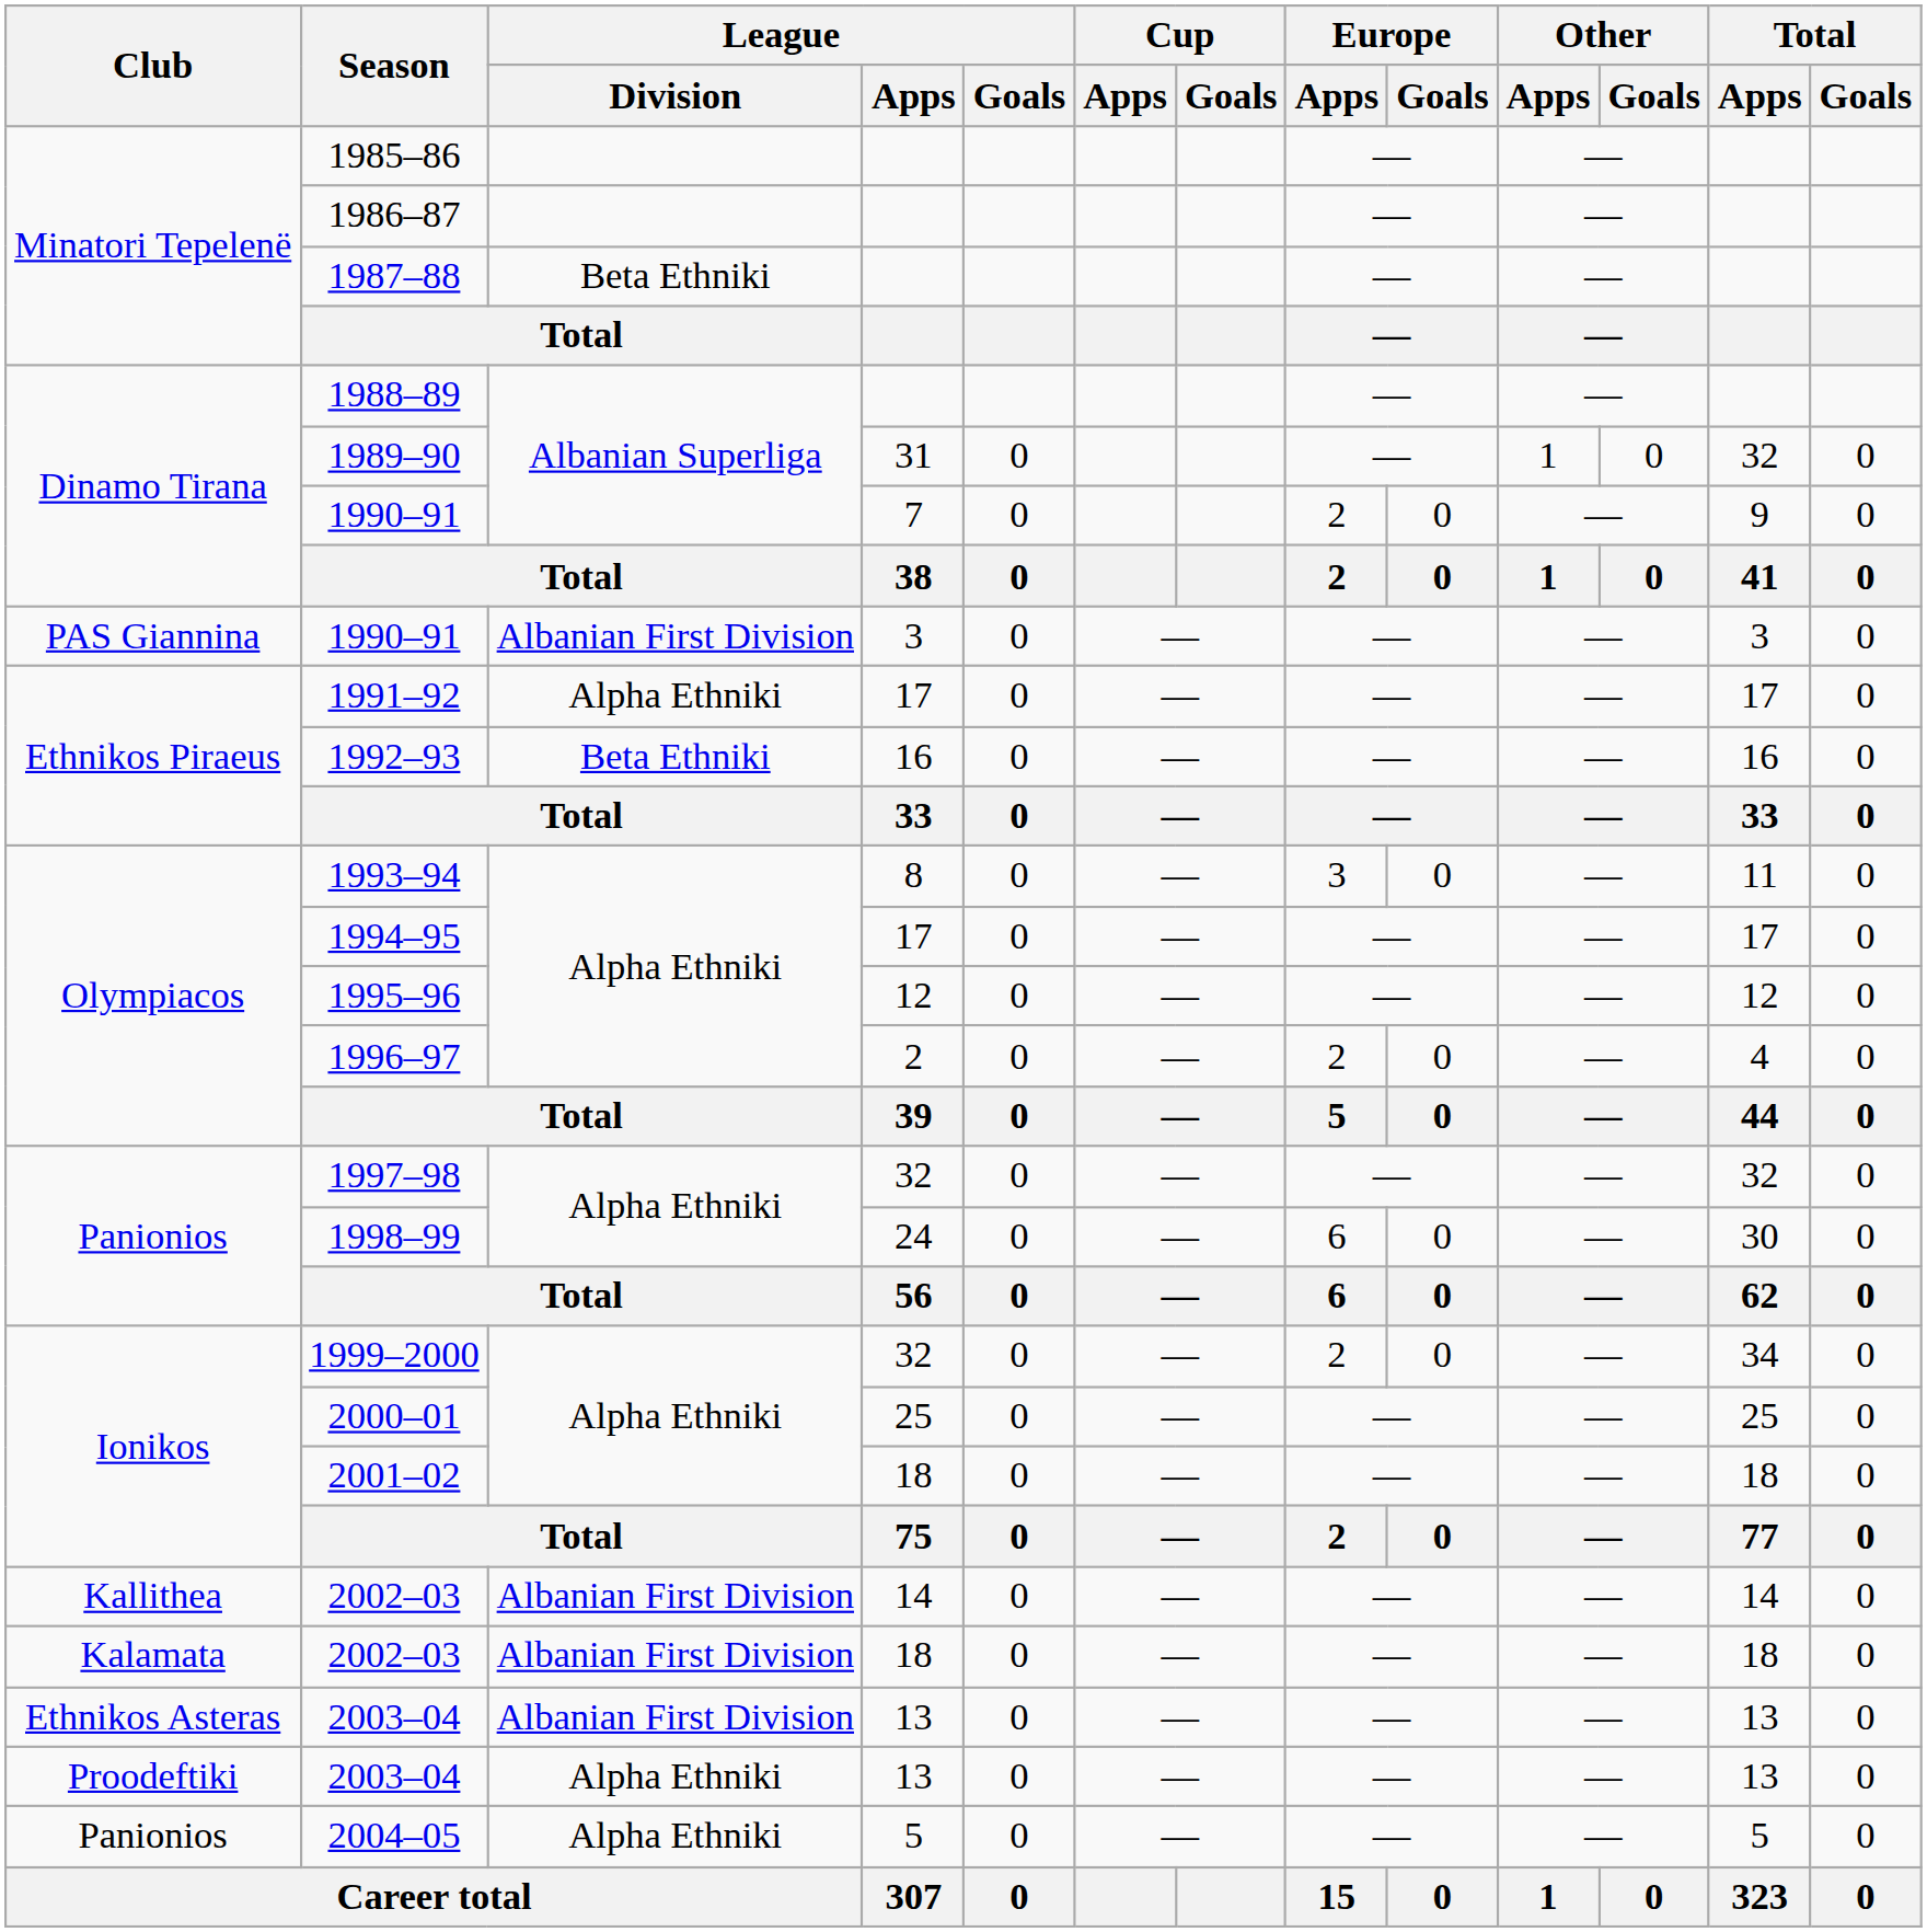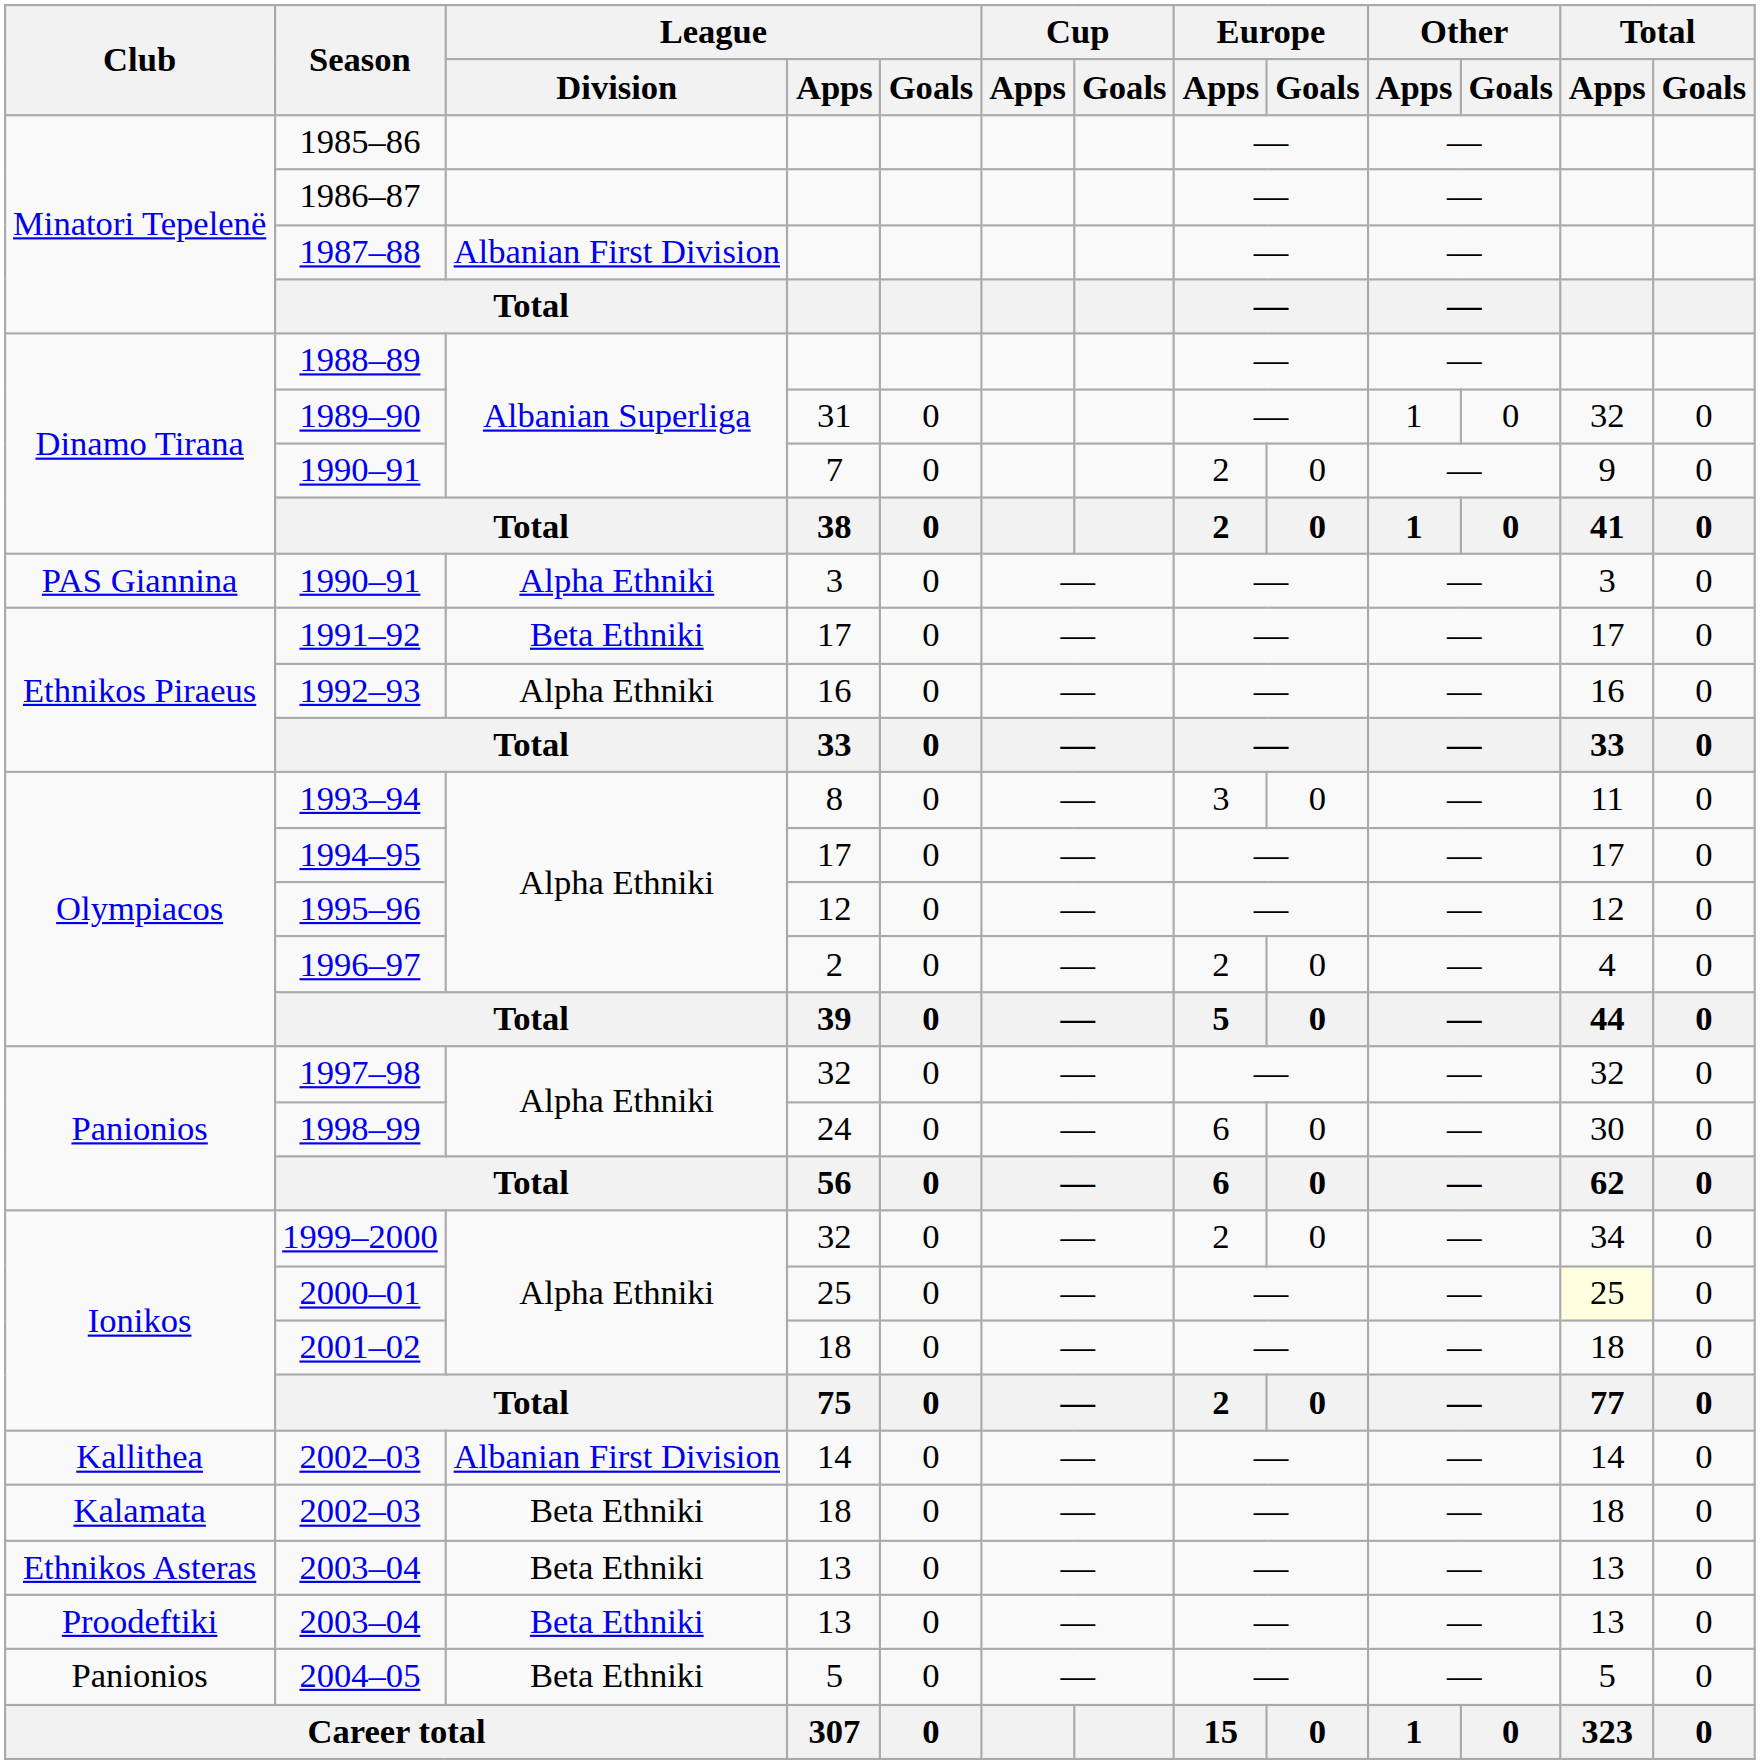 <table class="wikitable" style="text-align:center">
 <tr>
 <th rowspan="2">Club</th>
 <th rowspan="2">Season</th>
 <th colspan="3">League</th>
 <th colspan="2">Cup</th>
 <th colspan="2">Europe</th>
 <th colspan="2">Other</th>
 <th colspan="2">Total</th>
 </tr>
 <tr>
 <th>Division</th>
 <th>Apps</th>
 <th>Goals</th>
 <th>Apps</th>
 <th>Goals</th>
 <th>Apps</th>
 <th>Goals</th>
 <th>Apps</th>
 <th>Goals</th>
 <th>Apps</th>
 <th>Goals</th>
 </tr>
 <tr>
 <td rowspan="4"><a href='#'>Minatori Tepelenë</a></td>
 <td>1985–86</td>
 <td></td>
 <td></td>
 <td></td>
 <td></td>
 <td></td>
 <td colspan="2">—</td>
 <td colspan="2">—</td>
 <td></td>
 <td></td>
 </tr>
 <tr>
 <td>1986–87</td>
 <td></td>
 <td></td>
 <td></td>
 <td></td>
 <td></td>
 <td colspan="2">—</td>
 <td colspan="2">—</td>
 <td></td>
 <td></td>
 </tr>
 <tr>
 <td><a href='#'>1987–88</a></td>
-<td>Beta Ethniki</td>
+<td><a href='#'>Albanian First Division</a></td>
 <td></td>
 <td></td>
 <td></td>
 <td></td>
 <td colspan="2">—</td>
 <td colspan="2">—</td>
 <td></td>
 <td></td>
 </tr>
 <tr>
 <th colspan="2">Total</th>
 <th></th>
 <th></th>
 <th></th>
 <th></th>
 <th colspan="2">—</th>
 <th colspan="2">—</th>
 <th></th>
 <th></th>
 </tr>
 <tr>
 <td rowspan="4"><a href='#'>Dinamo Tirana</a></td>
 <td><a href='#'>1988–89</a></td>
 <td rowspan="3"><a href='#'>Albanian Superliga</a></td>
 <td></td>
 <td></td>
 <td></td>
 <td></td>
 <td colspan="2">—</td>
 <td colspan="2">—</td>
 <td></td>
 <td></td>
 </tr>
 <tr>
 <td><a href='#'>1989–90</a></td>
 <td>31</td>
 <td>0</td>
 <td></td>
 <td></td>
 <td colspan="2">—</td>
 <td>1</td>
 <td>0</td>
 <td>32</td>
 <td>0</td>
 </tr>
 <tr>
 <td><a href='#'>1990–91</a></td>
 <td>7</td>
 <td>0</td>
 <td></td>
 <td></td>
 <td>2</td>
 <td>0</td>
 <td colspan="2">—</td>
 <td>9</td>
 <td>0</td>
 </tr>
 <tr>
 <th colspan="2">Total</th>
 <th>38</th>
 <th>0</th>
 <th></th>
 <th></th>
 <th>2</th>
 <th>0</th>
 <th>1</th>
 <th>0</th>
 <th>41</th>
 <th>0</th>
 </tr>
 <tr>
 <td><a href='#'>PAS Giannina</a></td>
 <td><a href='#'>1990–91</a></td>
-<td><a href='#'>Albanian First Division</a></td>
+<td><a href='#'>Alpha Ethniki</a></td>
 <td>3</td>
 <td>0</td>
 <td colspan="2">—</td>
 <td colspan="2">—</td>
 <td colspan="2">—</td>
 <td>3</td>
 <td>0</td>
 </tr>
 <tr>
 <td rowspan="3"><a href='#'>Ethnikos Piraeus</a></td>
 <td><a href='#'>1991–92</a></td>
-<td>Alpha Ethniki</td>
+<td><a href='#'>Beta Ethniki</a></td>
 <td>17</td>
 <td>0</td>
 <td colspan="2">—</td>
 <td colspan="2">—</td>
 <td colspan="2">—</td>
 <td>17</td>
 <td>0</td>
 </tr>
 <tr>
 <td><a href='#'>1992–93</a></td>
-<td><a href='#'>Beta Ethniki</a></td>
+<td>Alpha Ethniki</td>
 <td>16</td>
 <td>0</td>
 <td colspan="2">—</td>
 <td colspan="2">—</td>
 <td colspan="2">—</td>
 <td>16</td>
 <td>0</td>
 </tr>
 <tr>
 <th colspan="2">Total</th>
 <th>33</th>
 <th>0</th>
 <th colspan="2">—</th>
 <th colspan="2">—</th>
 <th colspan="2">—</th>
 <th>33</th>
 <th>0</th>
 </tr>
 <tr>
 <td rowspan="5"><a href='#'>Olympiacos</a></td>
 <td><a href='#'>1993–94</a></td>
 <td rowspan="4">Alpha Ethniki</td>
 <td>8</td>
 <td>0</td>
 <td colspan="2">—</td>
 <td>3</td>
 <td>0</td>
 <td colspan="2">—</td>
 <td>11</td>
 <td>0</td>
 </tr>
 <tr>
 <td><a href='#'>1994–95</a></td>
 <td>17</td>
 <td>0</td>
 <td colspan="2">—</td>
 <td colspan="2">—</td>
 <td colspan="2">—</td>
 <td>17</td>
 <td>0</td>
 </tr>
 <tr>
 <td><a href='#'>1995–96</a></td>
 <td>12</td>
 <td>0</td>
 <td colspan="2">—</td>
 <td colspan="2">—</td>
 <td colspan="2">—</td>
 <td>12</td>
 <td>0</td>
 </tr>
 <tr>
 <td><a href='#'>1996–97</a></td>
 <td>2</td>
 <td>0</td>
 <td colspan="2">—</td>
 <td>2</td>
 <td>0</td>
 <td colspan="2">—</td>
 <td>4</td>
 <td>0</td>
 </tr>
 <tr>
 <th colspan="2">Total</th>
 <th>39</th>
 <th>0</th>
 <th colspan="2">—</th>
 <th>5</th>
 <th>0</th>
 <th colspan="2">—</th>
 <th>44</th>
 <th>0</th>
 </tr>
 <tr>
 <td rowspan="3"><a href='#'>Panionios</a></td>
 <td><a href='#'>1997–98</a></td>
 <td rowspan="2">Alpha Ethniki</td>
 <td>32</td>
 <td>0</td>
 <td colspan="2">—</td>
 <td colspan="2">—</td>
 <td colspan="2">—</td>
 <td>32</td>
 <td>0</td>
 </tr>
 <tr>
 <td><a href='#'>1998–99</a></td>
 <td>24</td>
 <td>0</td>
 <td colspan="2">—</td>
 <td>6</td>
 <td>0</td>
 <td colspan="2">—</td>
 <td>30</td>
 <td>0</td>
 </tr>
 <tr>
 <th colspan="2">Total</th>
 <th>56</th>
 <th>0</th>
 <th colspan="2">—</th>
 <th>6</th>
 <th>0</th>
 <th colspan="2">—</th>
 <th>62</th>
 <th>0</th>
 </tr>
 <tr>
 <td rowspan="4"><a href='#'>Ionikos</a></td>
 <td><a href='#'>1999–2000</a></td>
 <td rowspan="3">Alpha Ethniki</td>
 <td>32</td>
 <td>0</td>
 <td colspan="2">—</td>
 <td>2</td>
 <td>0</td>
 <td colspan="2">—</td>
 <td>34</td>
 <td>0</td>
 </tr>
 <tr>
 <td><a href='#'>2000–01</a></td>
 <td>25</td>
 <td>0</td>
 <td colspan="2">—</td>
 <td colspan="2">—</td>
 <td colspan="2">—</td>
-<td>25</td>
+<td style="background: lightyellow;">25</td>
 <td>0</td>
 </tr>
 <tr>
 <td><a href='#'>2001–02</a></td>
 <td>18</td>
 <td>0</td>
 <td colspan="2">—</td>
 <td colspan="2">—</td>
 <td colspan="2">—</td>
 <td>18</td>
 <td>0</td>
 </tr>
 <tr>
 <th colspan="2">Total</th>
 <th>75</th>
 <th>0</th>
 <th colspan="2">—</th>
 <th>2</th>
 <th>0</th>
 <th colspan="2">—</th>
 <th>77</th>
 <th>0</th>
 </tr>
 <tr>
 <td><a href='#'>Kallithea</a></td>
 <td><a href='#'>2002–03</a></td>
 <td><a href='#'>Albanian First Division</a></td>
 <td>14</td>
 <td>0</td>
 <td colspan="2">—</td>
 <td colspan="2">—</td>
 <td colspan="2">—</td>
 <td>14</td>
 <td>0</td>
 </tr>
 <tr>
 <td><a href='#'>Kalamata</a></td>
 <td><a href='#'>2002–03</a></td>
-<td><a href='#'>Albanian First Division</a></td>
+<td>Beta Ethniki</td>
 <td>18</td>
 <td>0</td>
 <td colspan="2">—</td>
 <td colspan="2">—</td>
 <td colspan="2">—</td>
 <td>18</td>
 <td>0</td>
 </tr>
 <tr>
 <td><a href='#'>Ethnikos Asteras</a></td>
 <td><a href='#'>2003–04</a></td>
-<td><a href='#'>Albanian First Division</a></td>
+<td>Beta Ethniki</td>
 <td>13</td>
 <td>0</td>
 <td colspan="2">—</td>
 <td colspan="2">—</td>
 <td colspan="2">—</td>
 <td>13</td>
 <td>0</td>
 </tr>
 <tr>
 <td><a href='#'>Proodeftiki</a></td>
 <td><a href='#'>2003–04</a></td>
-<td>Alpha Ethniki</td>
+<td><a href='#'>Beta Ethniki</a></td>
 <td>13</td>
 <td>0</td>
 <td colspan="2">—</td>
 <td colspan="2">—</td>
 <td colspan="2">—</td>
 <td>13</td>
 <td>0</td>
 </tr>
 <tr>
 <td>Panionios</td>
 <td><a href='#'>2004–05</a></td>
-<td>Alpha Ethniki</td>
+<td>Beta Ethniki</td>
 <td>5</td>
 <td>0</td>
 <td colspan="2">—</td>
 <td colspan="2">—</td>
 <td colspan="2">—</td>
 <td>5</td>
 <td>0</td>
 </tr>
 <tr>
 <th colspan="3">Career total</th>
 <th>307</th>
 <th>0</th>
 <th></th>
 <th></th>
 <th>15</th>
 <th>0</th>
 <th>1</th>
 <th>0</th>
 <th>323</th>
 <th>0</th>
 </tr>
 </table>
